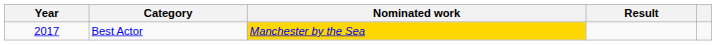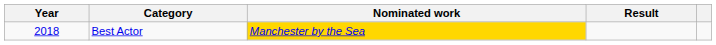 <table class="wikitable" style="width:80%;">
 <tr>
 <th scope="row">Year</th>
 <th scope="row">Category</th>
 <th scope="row">Nominated work</th>
 <th scope="row">Result</th>
 <th scope="row"></th>
 </tr>
 <tr>
-<td align="center"><a href='#'>2017</a></td>
+<td align="center"><a href='#'>2018</a></td>
 <td><a href='#'>Best Actor</a></td>
 <td style="background: gold;"><em><a href='#'>Manchester by the Sea</a></em></td>
 <td></td>
 <td align="center"></td>
 </tr>
 </table>
